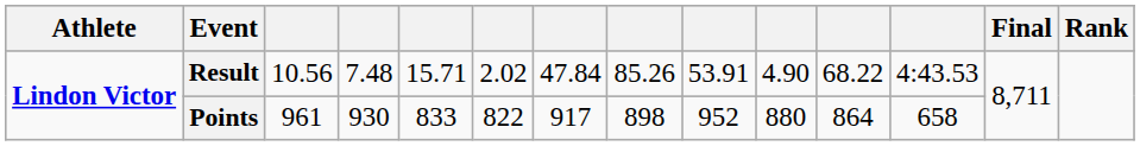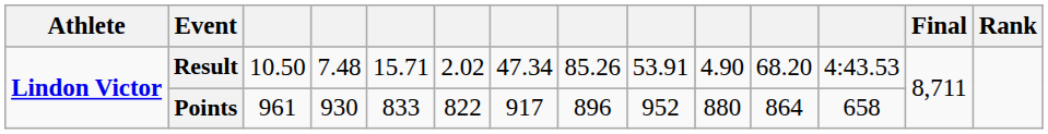 <table class=wikitable style="font-size:90%;">
 <tr>
 <th>Athlete</th>
 <th>Event</th>
 <th></th>
 <th></th>
 <th></th>
 <th></th>
 <th></th>
 <th></th>
 <th></th>
 <th></th>
 <th></th>
 <th></th>
 <th>Final</th>
 <th>Rank</th>
 </tr>
 <tr align=center>
 <td rowspan=2 align=left><strong><a href='#'>Lindon Victor</a></strong></td>
 <th style="font-size:95%">Result</th>
-<td>10.56</td>
+<td>10.50</td>
 <td>7.48</td>
 <td>15.71 <strong></strong></td>
 <td>2.02</td>
-<td>47.84</td>
+<td>47.34</td>
 <td>85.26 <strong></strong></td>
 <td>53.91 <strong></strong></td>
 <td>4.90 <strong></strong></td>
-<td>68.22 <strong></strong></td>
+<td>68.20 <strong></strong></td>
 <td>4:43.53 <strong></strong></td>
 <td rowspan=2>8,711</td>
 <td rowspan=2></td>
 </tr>
 <tr align=center>
 <th style="font-size:95%">Points</th>
 <td>961</td>
 <td>930</td>
 <td>833</td>
 <td>822</td>
 <td>917</td>
-<td>898</td>
+<td>896</td>
 <td>952</td>
 <td>880</td>
 <td>864</td>
 <td>658</td>
 </tr>
 </table>
